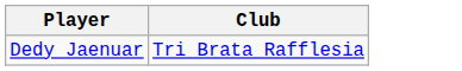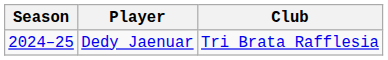 <table class="wikitable">
 <tr>
+<th>Season</th>
 <th>Player</th>
 <th>Club</th>
 </tr>
 <tr>
+<td align=center><a href='#'>2024–25</a></td>
 <td> <a href='#'>Dedy Jaenuar</a></td>
 <td><a href='#'>Tri Brata Rafflesia</a></td>
 </tr>
 </table>
